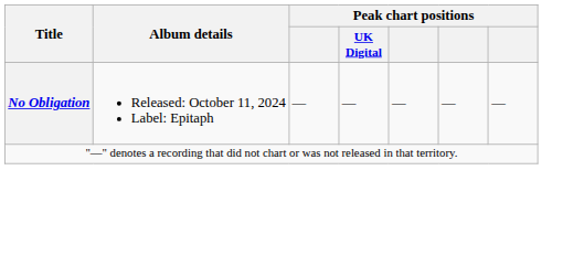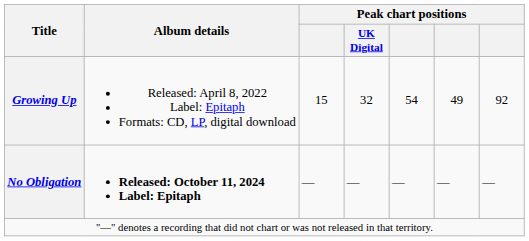 <table class="wikitable plainrowheaders">
 <tr>
 <th scope="col" rowspan="2">Title</th>
 <th scope="col" rowspan="2">Album details</th>
 <th scope="col" colspan="5">Peak chart positions</th>
 </tr>
 <tr>
 <th scope="col" style="width:3.5em;font-size:90%"><a href='#'></a><br></th>
 <th scope="col" style="width:3.5em;font-size:90%"><a href='#'>UK<br>Digital</a><br></th>
 <th scope="col" style="width:3.5em;font-size:90%"><a href='#'></a><br></th>
 <th scope="col" style="width:3.5em;font-size:90%"><a href='#'></a><br></th>
 <th scope="col" style="width:3.5em;font-size:90%"><a href='#'></a><br></th>
 </tr>
+<tr align="center">
+<th scope="row"><em><a href='#'>Growing Up</a></em></th>
+<td><br><ul><li>Released: April 8, 2022</li><li>Label: <a href='#'>Epitaph</a></li><li>Formats: CD, <a href='#'>LP</a>, digital download</li></ul></td>
+<td>15</td>
+<td>32</td>
+<td>54</td>
+<td>49</td>
+<td>92</td>
+</tr>
 <tr>
 <th scope="row"><em><a href='#'>No Obligation</a></em></th>
-<td><br><ul><li>Released: October 11, 2024</li><li>Label: Epitaph</li></ul></td>
+<td><strong><br><ul><li>Released: October 11, 2024</li><li>Label: Epitaph</li></ul></strong></td>
 <td>—</td>
 <td>—</td>
 <td>—</td>
 <td>—</td>
 <td>—</td>
 </tr>
 <tr>
 <td colspan="7" align="center" style="font-size: 85%">"—" denotes a recording that did not chart or was not released in that territory.</td>
 </tr>
 </table>
